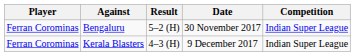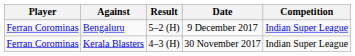 <table class="wikitable sortable">
 <tr>
 <th>Player</th>
 <th>Against</th>
 <th>Result</th>
 <th>Date</th>
 <th>Competition</th>
 </tr>
 <tr>
 <td> <a href='#'>Ferran Corominas</a></td>
 <td><a href='#'>Bengaluru</a></td>
 <td align="center">5–2 (H)</td>
-<td>30 November 2017</td>
+<td align="center">9 December 2017</td>
 <td align="center"><a href='#'>Indian Super League</a></td>
 </tr>
 <tr>
 <td> <a href='#'>Ferran Corominas</a></td>
 <td><a href='#'>Kerala Blasters</a></td>
 <td align="center">4–3 (H)</td>
-<td align="center">9 December 2017</td>
+<td>30 November 2017</td>
 <td align="center">Indian Super League</td>
 </tr>
 </table>
